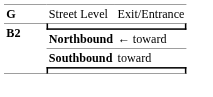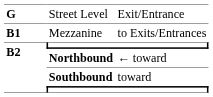 <table border=0 cellspacing=0 cellpadding=3>
 <tr>
 <td style="border-top:solid 1px gray" width=50 valign=top><strong>G</strong></td>
 <td style="border-top:solid 1px gray" valign=top>Street Level</td>
 <td style="border-top:solid 1px gray" valign=top>Exit/Entrance</td>
+</tr>
+<tr>
+<td style="border-top:solid 1px gray" valign=top><strong>B1</strong></td>
+<td style="border-top:solid 1px gray" valign=top>Mezzanine</td>
+<td style="border-top:solid 1px gray" valign=top>to Exits/Entrances</td>
 </tr>
 <tr>
 <td style="border-top:solid 1px gray;border-bottom:solid 1px gray" rowspan=4 valign=top><strong>B2</strong></td>
 <td style="border-top:solid 1px gray;border-right:solid 2px black;border-left:solid 2px black;border-bottom:solid 2px black;text-align:center" colspan=2></td>
 </tr>
 <tr>
 <td style="border-bottom:solid 1px gray"><strong>Northbound</strong></td>
 <td style="border-bottom:solid 1px gray">←   toward  </td>
 </tr>
 <tr>
 <td><strong>Southbound</strong></td>
 <td>   toward  </td>
 </tr>
 <tr>
 <td style="border-top:solid 2px black;border-right:solid 2px black;border-left:solid 2px black;border-bottom:solid 1px gray;text-align:center" colspan=2></td>
 </tr>
 </table>
